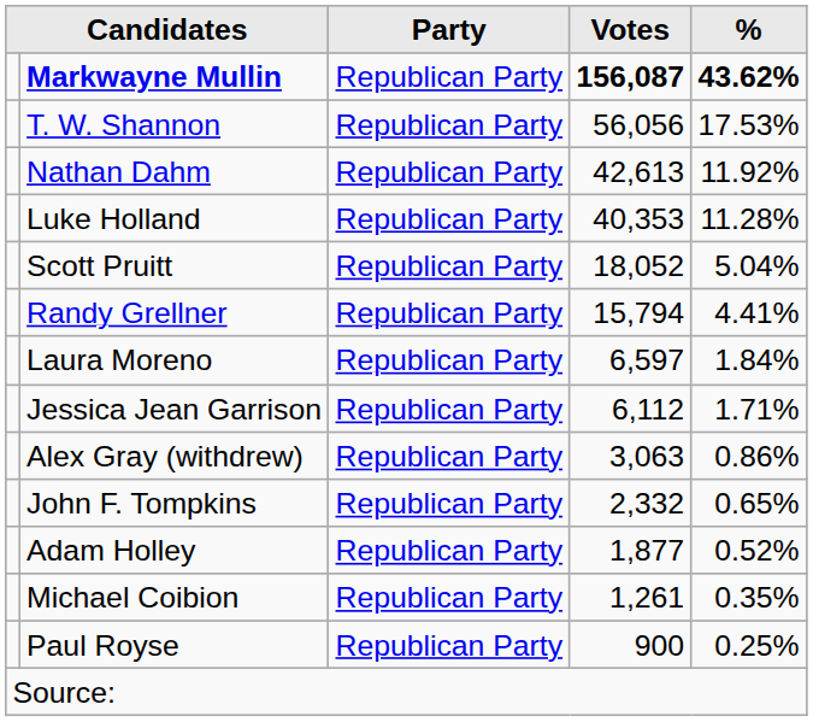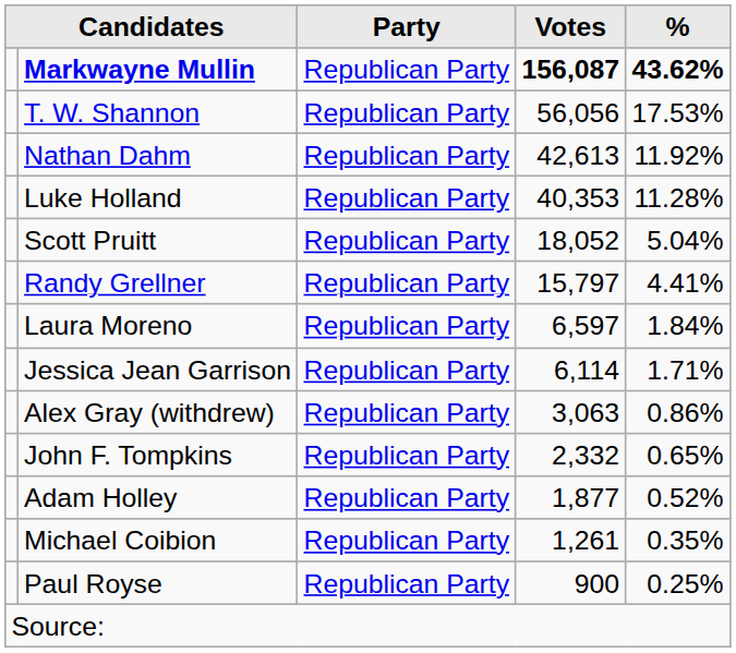 <table class=wikitable style="font-size:95%; text-align:right;">
 <tr>
 <th style="background:#e9e9e9; text-align:center;" colspan="2">Candidates</th>
 <th style="background:#e9e9e9; text-align:center;">Party</th>
 <th style="background:#e9e9e9; text-align:center;">Votes</th>
 <th style="background:#e9e9e9; text-align:center;">%</th>
 </tr>
 <tr>
 <td></td>
 <td align=left><strong><a href='#'>Markwayne Mullin</a></strong></td>
 <td align=center><a href='#'>Republican Party</a></td>
 <td><strong>156,087</strong></td>
 <td><strong>43.62%</strong></td>
 </tr>
 <tr>
 <td></td>
 <td align=left><a href='#'>T. W. Shannon</a></td>
 <td align=center><a href='#'>Republican Party</a></td>
 <td>56,056</td>
 <td>17.53%</td>
 </tr>
 <tr>
 <td></td>
 <td align=left><a href='#'>Nathan Dahm</a></td>
 <td align=center><a href='#'>Republican Party</a></td>
 <td>42,613</td>
 <td>11.92%</td>
 </tr>
 <tr>
 <td></td>
 <td align=left>Luke Holland</td>
 <td align=center><a href='#'>Republican Party</a></td>
 <td>40,353</td>
 <td>11.28%</td>
 </tr>
 <tr>
 <td></td>
 <td align=left>Scott Pruitt</td>
 <td align=center><a href='#'>Republican Party</a></td>
 <td>18,052</td>
 <td>5.04%</td>
 </tr>
 <tr>
 <td></td>
 <td align=left><a href='#'>Randy Grellner</a></td>
 <td align=center><a href='#'>Republican Party</a></td>
-<td>15,794</td>
+<td>15,797</td>
 <td>4.41%</td>
 </tr>
 <tr>
 <td></td>
 <td align=left>Laura Moreno</td>
 <td align=center><a href='#'>Republican Party</a></td>
 <td>6,597</td>
 <td>1.84%</td>
 </tr>
 <tr>
 <td></td>
 <td align=left>Jessica Jean Garrison</td>
 <td align=center><a href='#'>Republican Party</a></td>
-<td>6,112</td>
+<td>6,114</td>
 <td>1.71%</td>
 </tr>
 <tr>
 <td></td>
 <td align=left>Alex Gray (withdrew)</td>
 <td align=center><a href='#'>Republican Party</a></td>
 <td>3,063</td>
 <td>0.86%</td>
 </tr>
 <tr>
 <td></td>
 <td align=left>John F. Tompkins</td>
 <td align=center><a href='#'>Republican Party</a></td>
 <td>2,332</td>
 <td>0.65%</td>
 </tr>
 <tr>
 <td></td>
 <td align=left>Adam Holley</td>
 <td align=center><a href='#'>Republican Party</a></td>
 <td>1,877</td>
 <td>0.52%</td>
 </tr>
 <tr>
 <td></td>
 <td align=left>Michael Coibion</td>
 <td align=center><a href='#'>Republican Party</a></td>
 <td>1,261</td>
 <td>0.35%</td>
 </tr>
 <tr>
 <td></td>
 <td align=left>Paul Royse</td>
 <td align=center><a href='#'>Republican Party</a></td>
 <td>900</td>
 <td>0.25%</td>
 </tr>
 <tr>
 <td style="text-align:left;" colspan="6">Source:</td>
 </tr>
 </table>
